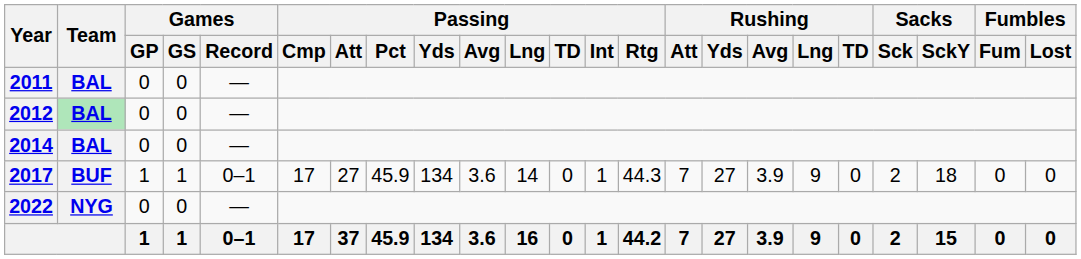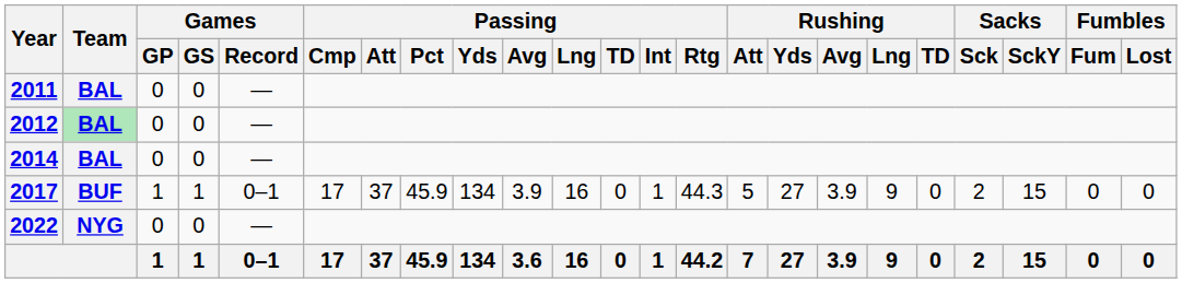 <table class="wikitable" style="text-align:center;">
 <tr>
 <th rowspan="2">Year</th>
 <th rowspan="2">Team</th>
 <th colspan="3">Games</th>
 <th colspan="9">Passing</th>
 <th colspan="5">Rushing</th>
 <th colspan="2">Sacks</th>
 <th colspan="2">Fumbles</th>
 </tr>
 <tr>
 <th>GP</th>
 <th>GS</th>
 <th>Record</th>
 <th>Cmp</th>
 <th>Att</th>
 <th>Pct</th>
 <th>Yds</th>
 <th>Avg</th>
 <th>Lng</th>
 <th>TD</th>
 <th>Int</th>
 <th>Rtg</th>
 <th>Att</th>
 <th>Yds</th>
 <th>Avg</th>
 <th>Lng</th>
 <th>TD</th>
 <th>Sck</th>
 <th>SckY</th>
 <th>Fum</th>
 <th>Lost</th>
 </tr>
 <tr>
 <th><a href='#'>2011</a></th>
 <th><a href='#'>BAL</a></th>
 <td>0</td>
 <td>0</td>
 <td>—</td>
 <td colspan="18"></td>
 </tr>
 <tr>
 <th><a href='#'>2012</a></th>
 <th style="background:#afe6ba; width:3em;"><a href='#'>BAL</a></th>
 <td>0</td>
 <td>0</td>
 <td>—</td>
 <td colspan="18"></td>
 </tr>
 <tr>
 <th><a href='#'>2014</a></th>
 <th><a href='#'>BAL</a></th>
 <td>0</td>
 <td>0</td>
 <td>—</td>
 <td colspan="18"></td>
 </tr>
 <tr>
 <th><a href='#'>2017</a></th>
 <th><a href='#'>BUF</a></th>
 <td>1</td>
 <td>1</td>
 <td>0–1</td>
 <td>17</td>
-<td>27</td>
+<td>37</td>
 <td>45.9</td>
 <td>134</td>
-<td>3.6</td>
-<td>14</td>
+<td>3.9</td>
+<td>16</td>
 <td>0</td>
 <td>1</td>
 <td>44.3</td>
-<td>7</td>
+<td>5</td>
 <td>27</td>
 <td>3.9</td>
 <td>9</td>
 <td>0</td>
 <td>2</td>
-<td>18</td>
+<td>15</td>
 <td>0</td>
 <td>0</td>
 </tr>
 <tr>
 <th><a href='#'>2022</a></th>
 <th><a href='#'>NYG</a></th>
 <td>0</td>
 <td>0</td>
 <td>—</td>
 <td colspan="18"></td>
 </tr>
 <tr>
 <th colspan="2"></th>
 <th>1</th>
 <th>1</th>
 <th>0–1</th>
 <th>17</th>
 <th>37</th>
 <th>45.9</th>
 <th>134</th>
 <th>3.6</th>
 <th>16</th>
 <th>0</th>
 <th>1</th>
 <th>44.2</th>
 <th>7</th>
 <th>27</th>
 <th>3.9</th>
 <th>9</th>
 <th>0</th>
 <th>2</th>
 <th>15</th>
 <th>0</th>
 <th>0</th>
 </tr>
 </table>
